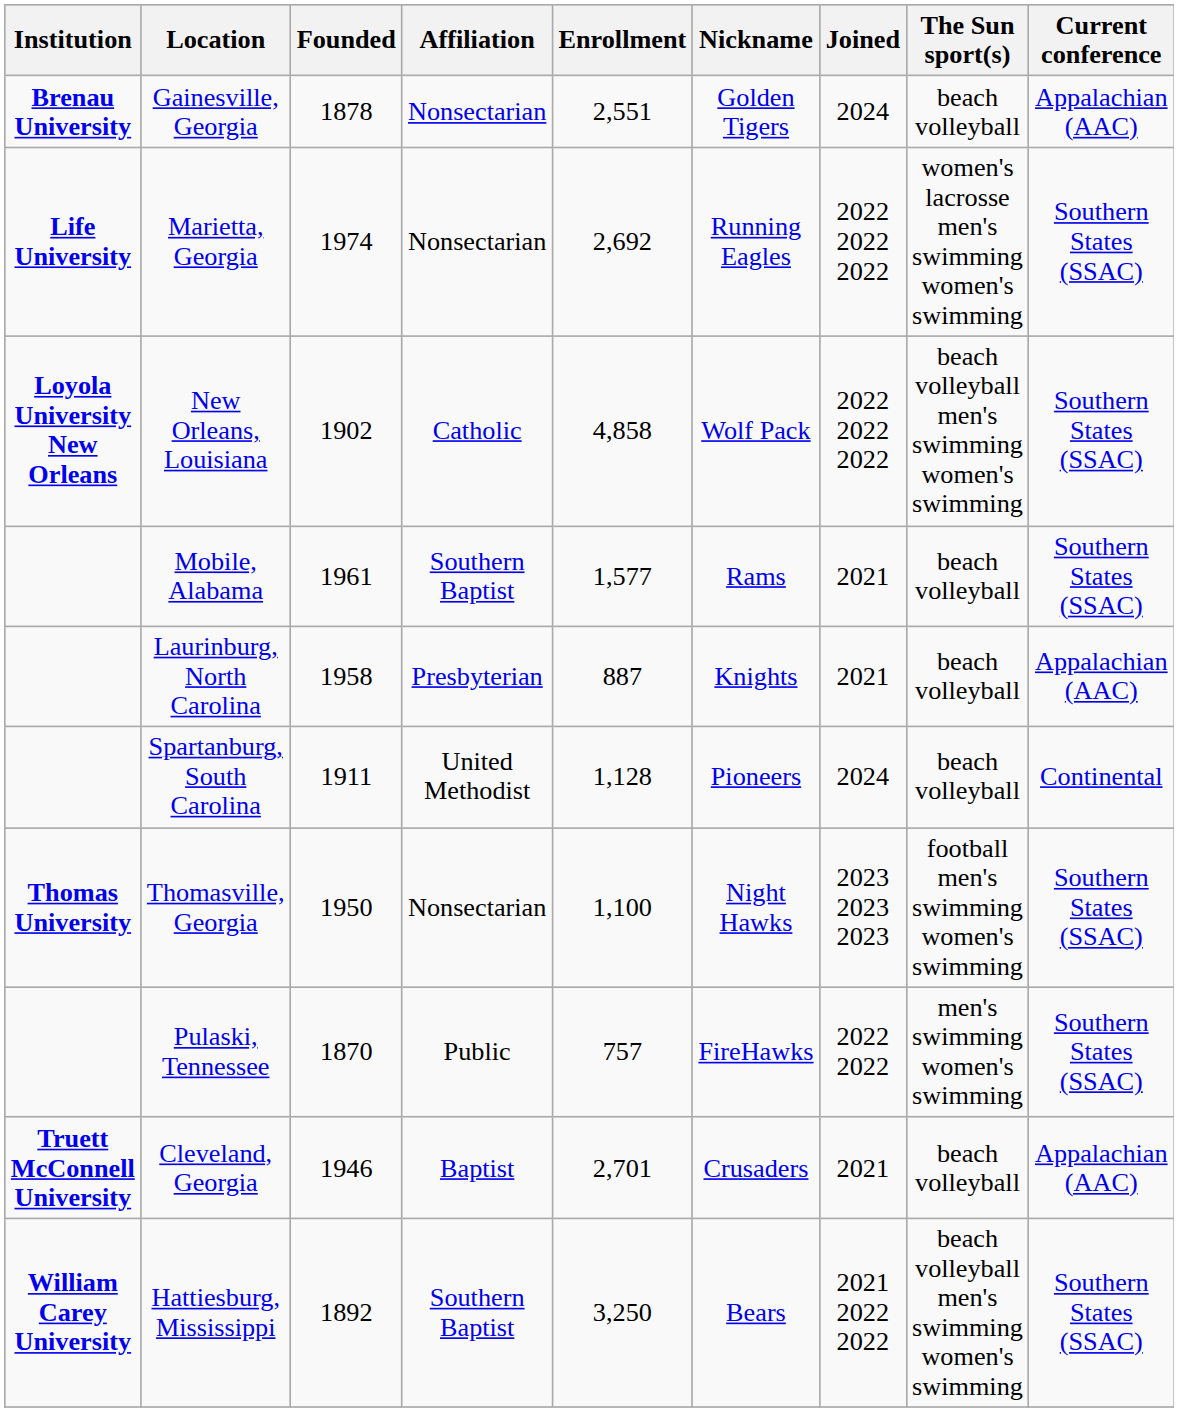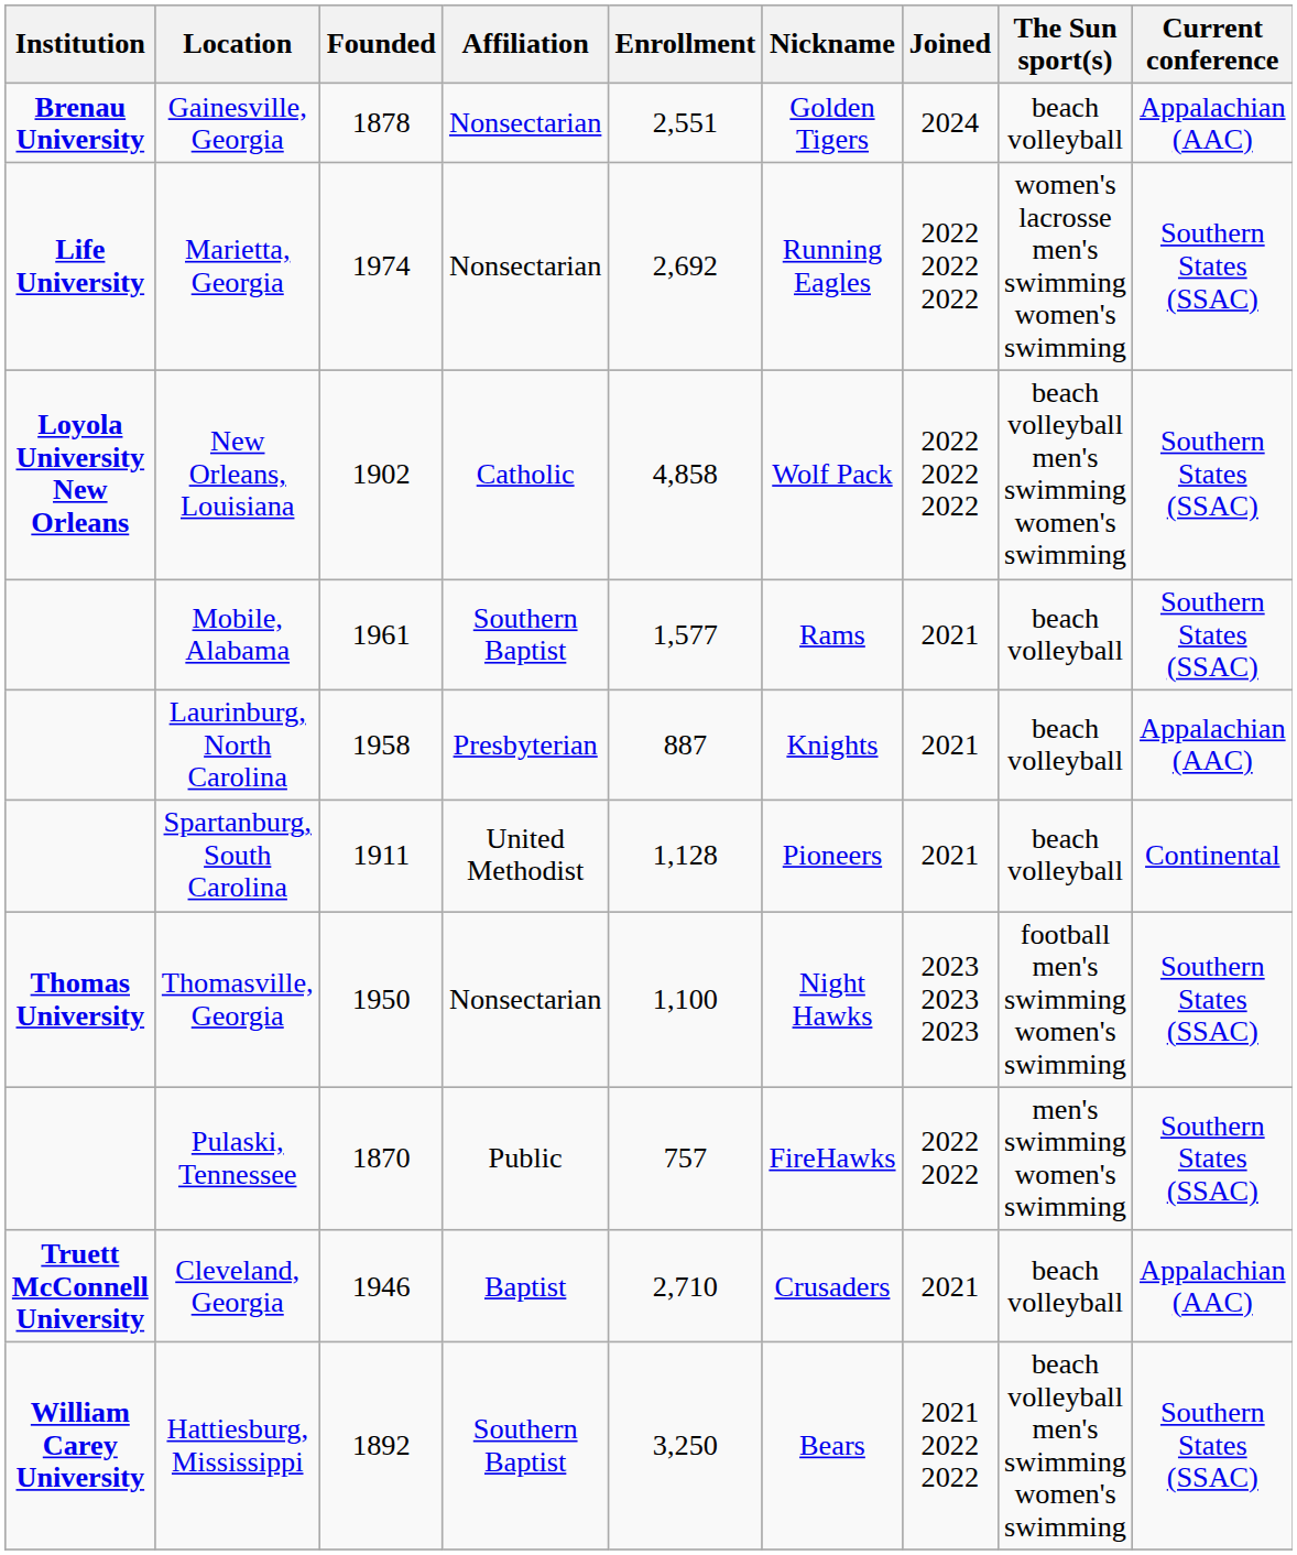 <table class="wikitable sortable" style="text-align:center">
 <tr>
 <th>Institution</th>
 <th>Location</th>
 <th>Founded</th>
 <th>Affiliation</th>
 <th>Enrollment</th>
 <th>Nickname</th>
 <th>Joined</th>
 <th>The Sun<br>sport(s)</th>
 <th>Current<br>conference</th>
 </tr>
 <tr>
 <td><strong><a href='#'>Brenau University</a></strong></td>
 <td><a href='#'>Gainesville, Georgia</a></td>
 <td>1878</td>
 <td><a href='#'>Nonsectarian</a></td>
 <td>2,551</td>
 <td><a href='#'>Golden Tigers</a></td>
 <td>2024</td>
 <td>beach volleyball</td>
 <td><a href='#'>Appalachian (AAC)</a></td>
 </tr>
 <tr>
 <td><strong><a href='#'>Life University</a></strong></td>
 <td><a href='#'>Marietta, Georgia</a></td>
 <td>1974</td>
 <td>Nonsectarian</td>
 <td>2,692</td>
 <td><a href='#'>Running Eagles</a></td>
 <td>2022<br>2022<br>2022</td>
 <td>women's lacrosse<br>men's swimming<br>women's swimming</td>
 <td><a href='#'>Southern States (SSAC)</a></td>
 </tr>
 <tr>
 <td><strong><a href='#'>Loyola University New Orleans</a></strong></td>
 <td><a href='#'>New Orleans, Louisiana</a></td>
 <td>1902</td>
 <td><a href='#'>Catholic</a> </td>
 <td>4,858</td>
 <td><a href='#'>Wolf Pack</a></td>
 <td>2022<br>2022<br>2022</td>
 <td>beach volleyball<br>men's swimming<br>women's swimming</td>
 <td><a href='#'>Southern States (SSAC)</a></td>
 </tr>
 <tr>
 <td></td>
 <td><a href='#'>Mobile, Alabama</a></td>
 <td>1961</td>
 <td><a href='#'>Southern Baptist</a></td>
 <td>1,577</td>
 <td><a href='#'>Rams</a></td>
 <td>2021</td>
 <td>beach volleyball</td>
 <td><a href='#'>Southern States (SSAC)</a></td>
 </tr>
 <tr>
 <td></td>
 <td><a href='#'>Laurinburg, North Carolina</a></td>
 <td>1958</td>
 <td><a href='#'>Presbyterian</a><br></td>
 <td>887</td>
 <td><a href='#'>Knights</a></td>
 <td>2021</td>
 <td>beach volleyball</td>
 <td><a href='#'>Appalachian (AAC)</a></td>
 </tr>
 <tr>
 <td></td>
 <td><a href='#'>Spartanburg, South Carolina</a></td>
 <td>1911</td>
 <td>United Methodist</td>
 <td>1,128</td>
 <td><a href='#'>Pioneers</a></td>
-<td>2024</td>
+<td>2021</td>
 <td>beach volleyball</td>
 <td><a href='#'>Continental</a></td>
 </tr>
 <tr>
 <td><strong><a href='#'>Thomas University</a></strong></td>
 <td><a href='#'>Thomasville, Georgia</a></td>
 <td>1950</td>
 <td>Nonsectarian</td>
 <td>1,100</td>
 <td><a href='#'>Night Hawks</a></td>
 <td>2023<br>2023<br>2023</td>
 <td>football<br>men's swimming<br>women's swimming</td>
 <td><a href='#'>Southern States (SSAC)</a></td>
 </tr>
 <tr>
 <td></td>
 <td><a href='#'>Pulaski, Tennessee</a></td>
 <td>1870</td>
 <td>Public</td>
 <td>757</td>
 <td><a href='#'>FireHawks</a></td>
 <td>2022<br>2022</td>
 <td>men's swimming<br>women's swimming</td>
 <td><a href='#'>Southern States (SSAC)</a></td>
 </tr>
 <tr>
 <td><strong><a href='#'>Truett McConnell University</a></strong></td>
 <td><a href='#'>Cleveland, Georgia</a></td>
 <td>1946</td>
 <td><a href='#'>Baptist</a></td>
-<td>2,701</td>
+<td>2,710</td>
 <td><a href='#'>Crusaders</a></td>
 <td>2021</td>
 <td>beach volleyball</td>
 <td><a href='#'>Appalachian (AAC)</a></td>
 </tr>
 <tr>
 <td><strong><a href='#'>William Carey University</a></strong></td>
 <td><a href='#'>Hattiesburg, Mississippi</a></td>
 <td>1892</td>
 <td><a href='#'>Southern Baptist</a></td>
 <td>3,250</td>
 <td><a href='#'>Bears</a></td>
 <td>2021<br>2022<br>2022</td>
 <td>beach volleyball<br>men's swimming<br>women's swimming</td>
 <td><a href='#'>Southern States (SSAC)</a></td>
 </tr>
 </table>
